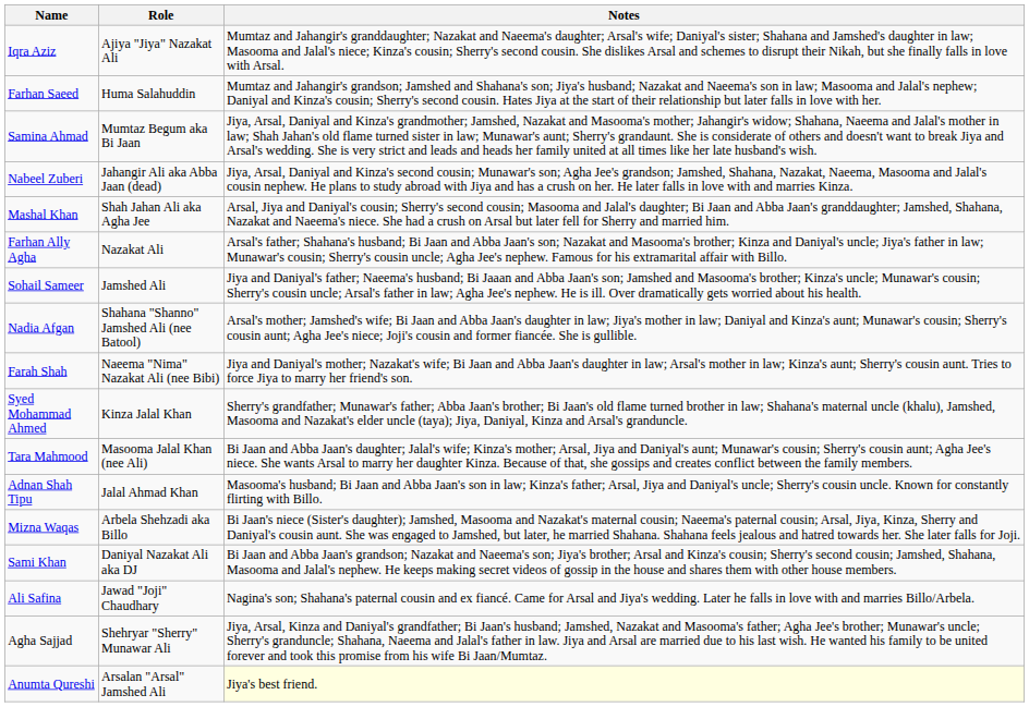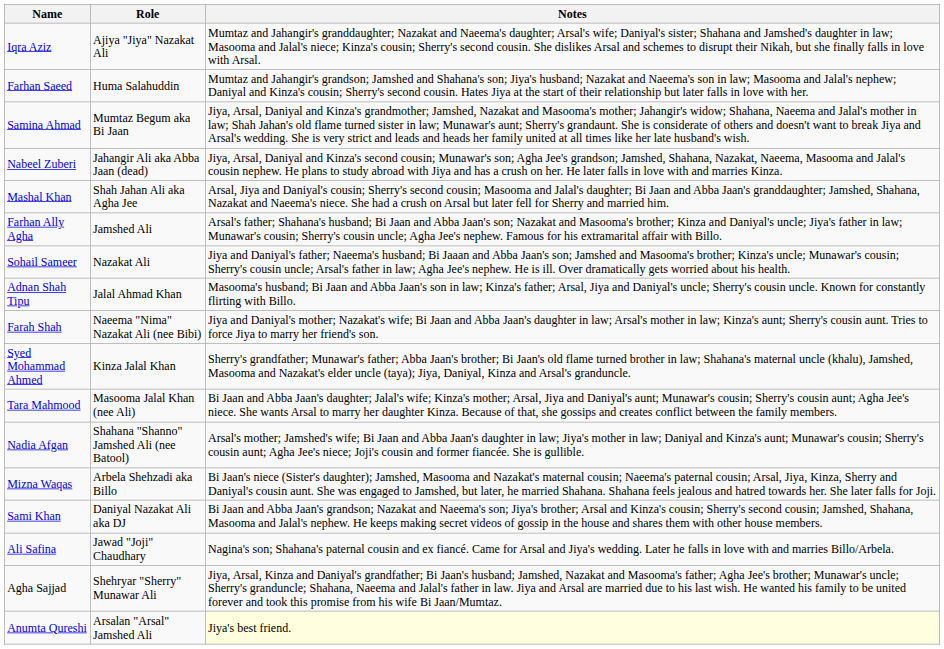 <table class="wikitable">
 <tr>
 <th>Name</th>
 <th>Role</th>
 <th>Notes</th>
 </tr>
 <tr>
 <td><a href='#'>Iqra Aziz</a></td>
 <td>Ajiya "Jiya" Nazakat Ali</td>
 <td>Mumtaz and Jahangir's granddaughter; Nazakat and Naeema's daughter; Arsal's wife; Daniyal's sister; Shahana and Jamshed's daughter in law; Masooma and Jalal's niece; Kinza's cousin; Sherry's second cousin. She dislikes Arsal and schemes to disrupt their Nikah, but she finally falls in love with Arsal.</td>
 </tr>
 <tr>
 <td><a href='#'>Farhan Saeed</a></td>
 <td>Huma Salahuddin</td>
 <td>Mumtaz and Jahangir's grandson; Jamshed and Shahana's son; Jiya's husband; Nazakat and Naeema's son in law; Masooma and Jalal's nephew; Daniyal and Kinza's cousin; Sherry's second cousin. Hates Jiya at the start of their relationship but later falls in love with her.</td>
 </tr>
 <tr>
 <td><a href='#'>Samina Ahmad</a></td>
 <td>Mumtaz Begum aka Bi Jaan</td>
 <td>Jiya, Arsal, Daniyal and Kinza's grandmother; Jamshed, Nazakat and Masooma's mother; Jahangir's widow; Shahana, Naeema and Jalal's mother in law; Shah Jahan's old flame turned sister in law; Munawar's aunt; Sherry's grandaunt. She is considerate of others and doesn't want to break Jiya and Arsal's wedding. She is very strict and leads and heads her family united at all times like her late husband's wish.</td>
 </tr>
 <tr>
 <td><a href='#'>Nabeel Zuberi</a></td>
 <td>Jahangir Ali aka Abba Jaan (dead)</td>
 <td>Jiya, Arsal, Daniyal and Kinza's second cousin; Munawar's son; Agha Jee's grandson; Jamshed, Shahana, Nazakat, Naeema, Masooma and Jalal's cousin nephew. He plans to study abroad with Jiya and has a crush on her. He later falls in love with and marries Kinza.</td>
 </tr>
 <tr>
 <td><a href='#'>Mashal Khan</a></td>
 <td>Shah Jahan Ali aka Agha Jee</td>
 <td>Arsal, Jiya and Daniyal's cousin; Sherry's second cousin; Masooma and Jalal's daughter; Bi Jaan and Abba Jaan's granddaughter; Jamshed, Shahana, Nazakat and Naeema's niece. She had a crush on Arsal but later fell for Sherry and married him.</td>
 </tr>
 <tr>
 <td><a href='#'>Farhan Ally Agha</a></td>
-<td>Nazakat Ali</td>
+<td>Jamshed Ali</td>
 <td>Arsal's father; Shahana's husband; Bi Jaan and Abba Jaan's son; Nazakat and Masooma's brother; Kinza and Daniyal's uncle; Jiya's father in law; Munawar's cousin; Sherry's cousin uncle; Agha Jee's nephew. Famous for his extramarital affair with Billo.</td>
 </tr>
 <tr>
 <td><a href='#'>Sohail Sameer</a></td>
-<td>Jamshed Ali</td>
+<td>Nazakat Ali</td>
 <td>Jiya and Daniyal's father; Naeema's husband; Bi Jaaan and Abba Jaan's son; Jamshed and Masooma's brother; Kinza's uncle; Munawar's cousin; Sherry's cousin uncle; Arsal's father in law; Agha Jee's nephew. He is ill. Over dramatically gets worried about his health.</td>
 </tr>
 <tr>
-<td><a href='#'>Nadia Afgan</a></td>
-<td>Shahana "Shanno" Jamshed Ali (nee Batool)</td>
-<td>Arsal's mother; Jamshed's wife; Bi Jaan and Abba Jaan's daughter in law; Jiya's mother in law; Daniyal and Kinza's aunt; Munawar's cousin; Sherry's cousin aunt; Agha Jee's niece; Joji's cousin and former fiancée. She is gullible.</td>
+<td><a href='#'>Adnan Shah Tipu</a></td>
+<td>Jalal Ahmad Khan</td>
+<td>Masooma's husband; Bi Jaan and Abba Jaan's son in law; Kinza's father; Arsal, Jiya and Daniyal's uncle; Sherry's cousin uncle. Known for constantly flirting with Billo.</td>
 </tr>
 <tr>
 <td><a href='#'>Farah Shah</a></td>
 <td>Naeema "Nima" Nazakat Ali (nee Bibi)</td>
 <td>Jiya and Daniyal's mother; Nazakat's wife; Bi Jaan and Abba Jaan's daughter in law; Arsal's mother in law; Kinza's aunt; Sherry's cousin aunt. Tries to force Jiya to marry her friend's son.</td>
 </tr>
 <tr>
 <td><a href='#'>Syed Mohammad Ahmed</a></td>
 <td>Kinza Jalal Khan</td>
 <td>Sherry's grandfather; Munawar's father;  Abba Jaan's brother; Bi Jaan's old flame turned brother in law; Shahana's maternal uncle (khalu), Jamshed, Masooma and Nazakat's elder uncle (taya); Jiya, Daniyal, Kinza and Arsal's granduncle.</td>
 </tr>
 <tr>
 <td><a href='#'>Tara Mahmood</a></td>
 <td>Masooma Jalal Khan (nee Ali)</td>
 <td>Bi Jaan and Abba Jaan's daughter; Jalal's wife; Kinza's mother; Arsal, Jiya and Daniyal's aunt; Munawar's cousin; Sherry's cousin aunt; Agha Jee's niece. She wants Arsal to marry her daughter Kinza. Because of that, she gossips and creates conflict between the family members.</td>
 </tr>
 <tr>
-<td><a href='#'>Adnan Shah Tipu</a></td>
-<td>Jalal Ahmad Khan</td>
-<td>Masooma's husband; Bi Jaan and Abba Jaan's son in law; Kinza's father; Arsal, Jiya and Daniyal's uncle; Sherry's cousin uncle. Known for constantly flirting with Billo.</td>
+<td><a href='#'>Nadia Afgan</a></td>
+<td>Shahana "Shanno" Jamshed Ali (nee Batool)</td>
+<td>Arsal's mother; Jamshed's wife; Bi Jaan and Abba Jaan's daughter in law; Jiya's mother in law; Daniyal and Kinza's aunt; Munawar's cousin; Sherry's cousin aunt; Agha Jee's niece; Joji's cousin and former fiancée. She is gullible.</td>
 </tr>
 <tr>
 <td><a href='#'>Mizna Waqas</a></td>
 <td>Arbela Shehzadi aka Billo</td>
 <td>Bi Jaan's niece (Sister's daughter); Jamshed, Masooma and Nazakat's maternal cousin; Naeema's paternal cousin; Arsal, Jiya, Kinza, Sherry and Daniyal's cousin aunt. She was engaged to Jamshed, but later, he married Shahana. Shahana feels jealous and hatred towards her. She later falls for Joji.</td>
 </tr>
 <tr>
 <td><a href='#'>Sami Khan</a></td>
 <td>Daniyal Nazakat Ali aka DJ</td>
 <td>Bi Jaan and Abba Jaan's grandson; Nazakat and Naeema's son; Jiya's brother; Arsal and Kinza's cousin; Sherry's second cousin; Jamshed, Shahana, Masooma and Jalal's nephew. He keeps making secret videos of gossip in the house and shares them with other house members.</td>
 </tr>
 <tr>
 <td><a href='#'>Ali Safina</a></td>
 <td>Jawad "Joji" Chaudhary</td>
 <td>Nagina's son; Shahana's paternal cousin and ex fiancé. Came for Arsal and Jiya's wedding. Later he falls in love with and marries Billo/Arbela.</td>
 </tr>
 <tr>
 <td>Agha Sajjad</td>
 <td>Shehryar "Sherry" Munawar Ali</td>
 <td>Jiya, Arsal, Kinza and Daniyal's grandfather; Bi Jaan's husband; Jamshed, Nazakat and Masooma's father; Agha Jee's brother; Munawar's uncle; Sherry's granduncle; Shahana, Naeema and Jalal's father in law. Jiya and Arsal are married due to his last wish. He wanted his family to be united forever and took this promise from his wife Bi Jaan/Mumtaz.</td>
 </tr>
 <tr>
 <td><a href='#'>Anumta Qureshi</a></td>
 <td>Arsalan "Arsal" Jamshed Ali</td>
 <td style="background: lightyellow;">Jiya's best friend.</td>
 </tr>
 </table>
